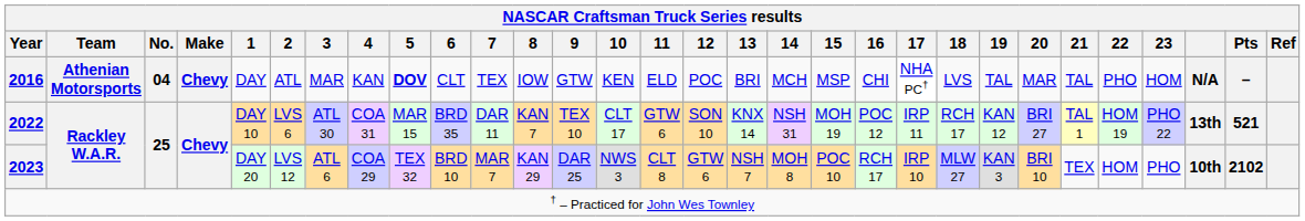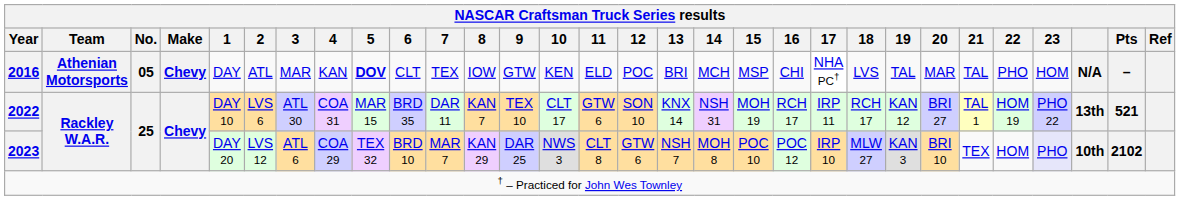 <table class="wikitable" style="text-align:center; font-size:75%">
 <tr>
 <th colspan=32><a href='#'>NASCAR Craftsman Truck Series</a> results</th>
 </tr>
 <tr>
 <th>Year</th>
 <th>Team</th>
 <th>No.</th>
 <th>Make</th>
 <th>1</th>
 <th>2</th>
 <th>3</th>
 <th>4</th>
 <th>5</th>
 <th>6</th>
 <th>7</th>
 <th>8</th>
 <th>9</th>
 <th>10</th>
 <th>11</th>
 <th>12</th>
 <th>13</th>
 <th>14</th>
 <th>15</th>
 <th>16</th>
 <th>17</th>
 <th>18</th>
 <th>19</th>
 <th>20</th>
 <th>21</th>
 <th>22</th>
 <th>23</th>
 <th></th>
 <th>Pts</th>
 <th>Ref</th>
 </tr>
 <tr>
 <th><a href='#'>2016</a></th>
 <th><a href='#'>Athenian Motorsports</a></th>
-<th>04</th>
+<th>05</th>
 <th><a href='#'>Chevy</a></th>
 <td><a href='#'>DAY</a></td>
 <td><a href='#'>ATL</a></td>
 <td><a href='#'>MAR</a></td>
 <td><a href='#'>KAN</a></td>
 <td><strong><a href='#'>DOV</a></strong></td>
 <td><a href='#'>CLT</a></td>
 <td><a href='#'>TEX</a></td>
 <td><a href='#'>IOW</a></td>
 <td><a href='#'>GTW</a></td>
 <td><a href='#'>KEN</a></td>
 <td><a href='#'>ELD</a></td>
 <td><a href='#'>POC</a></td>
 <td><a href='#'>BRI</a></td>
 <td><a href='#'>MCH</a></td>
 <td><a href='#'>MSP</a></td>
 <td><a href='#'>CHI</a></td>
 <td style="background:#FFFFFF;"><a href='#'>NHA</a><br><small>PC<sup>†</sup></small></td>
 <td><a href='#'>LVS</a></td>
 <td><a href='#'>TAL</a></td>
 <td><a href='#'>MAR</a></td>
 <td><a href='#'>TAL</a></td>
 <td><a href='#'>PHO</a></td>
 <td><a href='#'>HOM</a></td>
 <th>N/A</th>
 <th>–</th>
 <th></th>
 </tr>
 <tr>
 <th><a href='#'>2022</a></th>
 <th rowspan=2><a href='#'>Rackley W.A.R.</a></th>
 <th rowspan=2>25</th>
 <th rowspan=2><a href='#'>Chevy</a></th>
 <td style="background:#FFDF9F;"><a href='#'>DAY</a><br><small>10</small></td>
 <td style="background:#FFDF9F;"><a href='#'>LVS</a><br><small>6</small></td>
 <td style="background:#CFCFFF;"><a href='#'>ATL</a><br><small>30</small></td>
 <td style="background:#EFCFFF;"><a href='#'>COA</a><br><small>31</small></td>
 <td style="background:#DFFFDF;"><a href='#'>MAR</a><br><small>15</small></td>
 <td style="background:#CFCFFF;"><a href='#'>BRD</a><br><small>35</small></td>
 <td style="background:#DFFFDF;"><a href='#'>DAR</a><br><small>11</small></td>
 <td style="background:#FFDF9F;"><a href='#'>KAN</a><br><small>7</small></td>
 <td style="background:#FFDF9F;"><a href='#'>TEX</a><br><small>10</small></td>
 <td style="background:#DFFFDF;"><a href='#'>CLT</a><br><small>17</small></td>
 <td style="background:#FFDF9F;"><a href='#'>GTW</a><br><small>6</small></td>
 <td style="background:#FFDF9F;"><a href='#'>SON</a><br><small>10</small></td>
 <td style="background:#DFFFDF;"><a href='#'>KNX</a><br><small>14</small></td>
 <td style="background:#EFCFFF;"><a href='#'>NSH</a><br><small>31</small></td>
 <td style="background:#DFFFDF;"><a href='#'>MOH</a><br><small>19</small></td>
-<td style="background:#DFFFDF;"><a href='#'>POC</a><br><small>12</small></td>
+<td style="background:#DFFFDF;"><a href='#'>RCH</a><br><small>17</small></td>
 <td style="background:#DFFFDF;"><a href='#'>IRP</a><br><small>11</small></td>
 <td style="background:#DFFFDF;"><a href='#'>RCH</a><br><small>17</small></td>
 <td style="background:#DFFFDF;"><a href='#'>KAN</a><br><small>12</small></td>
 <td style="background:#CFCFFF;"><a href='#'>BRI</a><br><small>27</small></td>
 <td style="background:#FFFFBF;"><a href='#'>TAL</a><br><small>1</small></td>
 <td style="background:#DFFFDF;"><a href='#'>HOM</a><br><small>19</small></td>
 <td style="background:#CFCFFF;"><a href='#'>PHO</a><br><small>22</small></td>
 <th>13th</th>
 <th>521</th>
 <th></th>
 </tr>
 <tr>
 <th><a href='#'>2023</a></th>
 <td style="background:#DFFFDF;"><a href='#'>DAY</a><br><small>20</small></td>
 <td style="background:#DFFFDF;"><a href='#'>LVS</a><br><small>12</small></td>
 <td style="background:#FFDF9F;"><a href='#'>ATL</a><br><small>6</small></td>
 <td style="background:#CFCFFF;"><a href='#'>COA</a><br><small>29</small></td>
 <td style="background:#EFCFFF;"><a href='#'>TEX</a><br><small>32</small></td>
 <td style="background:#FFDF9F;"><a href='#'>BRD</a><br><small>10</small></td>
 <td style="background:#FFDF9F;"><a href='#'>MAR</a><br><small>7</small></td>
 <td style="background:#EFCFFF;"><a href='#'>KAN</a><br><small>29</small></td>
 <td style="background:#CFCFFF;"><a href='#'>DAR</a><br><small>25</small></td>
 <td style="background:#DFDFDF;"><a href='#'>NWS</a><br><small>3</small></td>
 <td style="background:#FFDF9F;"><a href='#'>CLT</a><br><small>8</small></td>
 <td style="background:#FFDF9F;"><a href='#'>GTW</a><br><small>6</small></td>
 <td style="background:#FFDF9F;"><a href='#'>NSH</a><br><small>7</small></td>
 <td style="background:#FFDF9F;"><a href='#'>MOH</a><br><small>8</small></td>
 <td style="background:#FFDF9F;"><a href='#'>POC</a><br><small>10</small></td>
-<td style="background:#DFFFDF;"><a href='#'>RCH</a><br><small>17</small></td>
+<td style="background:#DFFFDF;"><a href='#'>POC</a><br><small>12</small></td>
 <td style="background:#FFDF9F;"><a href='#'>IRP</a><br><small>10</small></td>
 <td style="background:#CFCFFF;"><a href='#'>MLW</a><br><small>27</small></td>
 <td style="background:#DFDFDF;"><a href='#'>KAN</a><br><small>3</small></td>
 <td style="background:#FFDF9F;"><a href='#'>BRI</a><br><small>10</small></td>
 <td><a href='#'>TEX</a></td>
 <td><a href='#'>HOM</a></td>
-<td><a href='#'>PHO</a></td>
+<td style="background: lavender;"><a href='#'>PHO</a></td>
 <th>10th</th>
 <th>2102</th>
 <th></th>
 </tr>
 <tr>
 <td colspan=42><small><sup>†</sup> – Practiced for <a href='#'>John Wes Townley</a></small></td>
 </tr>
 </table>
